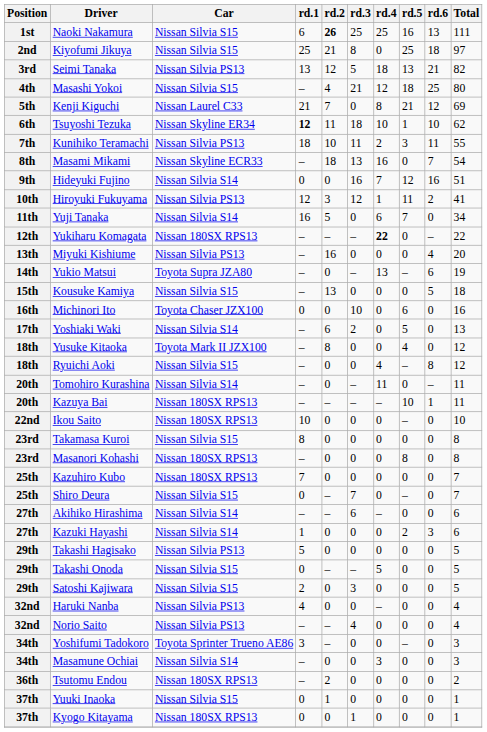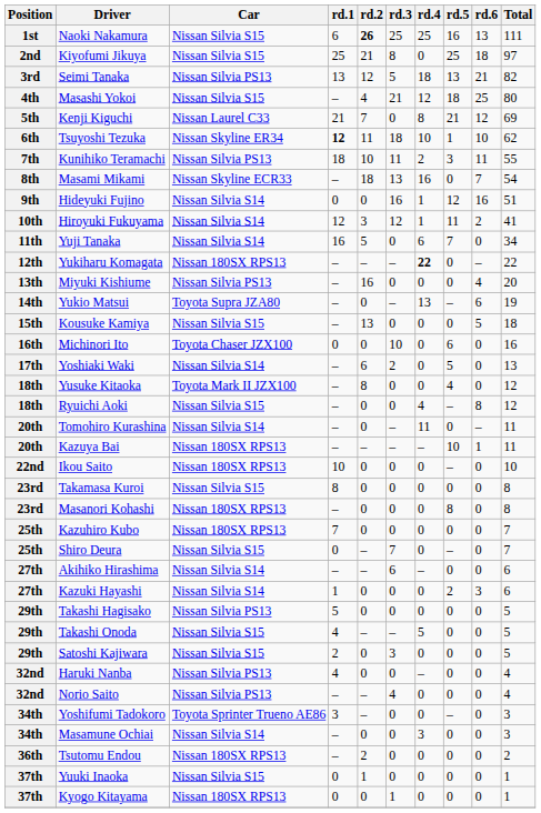 <table class="wikitable">
 <tr>
 <th>Position</th>
 <th>Driver</th>
 <th>Car</th>
 <th>rd.1</th>
 <th>rd.2</th>
 <th>rd.3</th>
 <th>rd.4</th>
 <th>rd.5</th>
 <th>rd.6</th>
 <th>Total</th>
 </tr>
 <tr>
 <th>1st</th>
 <td><a href='#'>Naoki Nakamura</a></td>
 <td><a href='#'>Nissan Silvia S15</a></td>
 <td>6</td>
 <td><strong><span>26</span></strong></td>
 <td>25</td>
 <td>25</td>
 <td>16</td>
 <td>13</td>
 <td>111</td>
 </tr>
 <tr>
 <th>2nd</th>
 <td><a href='#'>Kiyofumi Jikuya</a></td>
 <td><a href='#'>Nissan Silvia S15</a></td>
 <td>25</td>
 <td>21</td>
 <td>8</td>
 <td>0</td>
 <td>25</td>
 <td>18</td>
 <td>97</td>
 </tr>
 <tr>
 <th>3rd</th>
 <td><a href='#'>Seimi Tanaka</a></td>
 <td><a href='#'>Nissan Silvia PS13</a></td>
 <td>13</td>
 <td>12</td>
 <td>5</td>
 <td>18</td>
 <td>13</td>
 <td>21</td>
 <td>82</td>
 </tr>
 <tr>
 <th>4th</th>
 <td><a href='#'>Masashi Yokoi</a></td>
 <td><a href='#'>Nissan Silvia S15</a></td>
 <td>–</td>
 <td>4</td>
 <td>21</td>
 <td>12</td>
 <td>18</td>
 <td>25</td>
 <td>80</td>
 </tr>
 <tr>
 <th>5th</th>
 <td><a href='#'>Kenji Kiguchi</a></td>
 <td><a href='#'>Nissan Laurel C33</a></td>
 <td>21</td>
 <td>7</td>
 <td>0</td>
 <td>8</td>
 <td>21</td>
 <td>12</td>
 <td>69</td>
 </tr>
 <tr>
 <th>6th</th>
 <td><a href='#'>Tsuyoshi Tezuka</a></td>
 <td><a href='#'>Nissan Skyline ER34</a></td>
 <td><strong><span>12</span></strong></td>
 <td>11</td>
 <td>18</td>
 <td>10</td>
 <td>1</td>
 <td>10</td>
 <td>62</td>
 </tr>
 <tr>
 <th>7th</th>
 <td><a href='#'>Kunihiko Teramachi</a></td>
 <td><a href='#'>Nissan Silvia PS13</a></td>
 <td>18</td>
 <td>10</td>
 <td>11</td>
 <td>2</td>
 <td>3</td>
 <td>11</td>
 <td>55</td>
 </tr>
 <tr>
 <th>8th</th>
 <td><a href='#'>Masami Mikami</a></td>
 <td><a href='#'>Nissan Skyline ECR33</a></td>
 <td>–</td>
 <td>18</td>
 <td>13</td>
 <td>16</td>
 <td>0</td>
 <td>7</td>
 <td>54</td>
 </tr>
 <tr>
 <th>9th</th>
 <td><a href='#'>Hideyuki Fujino</a></td>
 <td><a href='#'>Nissan Silvia S14</a></td>
 <td>0</td>
 <td>0</td>
 <td>16</td>
-<td>7</td>
+<td>1</td>
 <td>12</td>
 <td>16</td>
 <td>51</td>
 </tr>
 <tr>
 <th>10th</th>
 <td><a href='#'>Hiroyuki Fukuyama</a></td>
-<td><a href='#'>Nissan Silvia PS13</a></td>
+<td><a href='#'>Nissan Silvia S14</a></td>
 <td>12</td>
 <td>3</td>
 <td>12</td>
 <td>1</td>
 <td>11</td>
 <td>2</td>
 <td>41</td>
 </tr>
 <tr>
 <th>11th</th>
 <td><a href='#'>Yuji Tanaka</a></td>
 <td><a href='#'>Nissan Silvia S14</a></td>
 <td>16</td>
 <td>5</td>
 <td>0</td>
 <td>6</td>
 <td>7</td>
 <td>0</td>
 <td>34</td>
 </tr>
 <tr>
 <th>12th</th>
 <td><a href='#'>Yukiharu Komagata</a></td>
 <td><a href='#'>Nissan 180SX RPS13</a></td>
 <td>–</td>
 <td>–</td>
 <td>–</td>
 <td><strong><span>22</span></strong></td>
 <td>0</td>
 <td>–</td>
 <td>22</td>
 </tr>
 <tr>
 <th>13th</th>
 <td><a href='#'>Miyuki Kishiume</a></td>
 <td><a href='#'>Nissan Silvia PS13</a></td>
 <td>–</td>
 <td>16</td>
 <td>0</td>
 <td>0</td>
 <td>0</td>
 <td>4</td>
 <td>20</td>
 </tr>
 <tr>
 <th>14th</th>
 <td><a href='#'>Yukio Matsui</a></td>
 <td><a href='#'>Toyota Supra JZA80</a></td>
 <td>–</td>
 <td>0</td>
 <td>–</td>
 <td>13</td>
 <td>–</td>
 <td>6</td>
 <td>19</td>
 </tr>
 <tr>
 <th>15th</th>
 <td><a href='#'>Kousuke Kamiya</a></td>
 <td><a href='#'>Nissan Silvia S15</a></td>
 <td>–</td>
 <td>13</td>
 <td>0</td>
 <td>0</td>
 <td>0</td>
 <td>5</td>
 <td>18</td>
 </tr>
 <tr>
 <th>16th</th>
 <td><a href='#'>Michinori Ito</a></td>
 <td><a href='#'>Toyota Chaser JZX100</a></td>
 <td>0</td>
 <td>0</td>
 <td>10</td>
 <td>0</td>
 <td>6</td>
 <td>0</td>
 <td>16</td>
 </tr>
 <tr>
 <th>17th</th>
 <td><a href='#'>Yoshiaki Waki</a></td>
 <td><a href='#'>Nissan Silvia S14</a></td>
 <td>–</td>
 <td>6</td>
 <td>2</td>
 <td>0</td>
 <td>5</td>
 <td>0</td>
 <td>13</td>
 </tr>
 <tr>
 <th>18th</th>
 <td><a href='#'>Yusuke Kitaoka</a></td>
 <td><a href='#'>Toyota Mark II JZX100</a></td>
 <td>–</td>
 <td>8</td>
 <td>0</td>
 <td>0</td>
 <td>4</td>
 <td>0</td>
 <td>12</td>
 </tr>
 <tr>
 <th>18th</th>
 <td><a href='#'>Ryuichi Aoki</a></td>
 <td><a href='#'>Nissan Silvia S15</a></td>
 <td>–</td>
 <td>0</td>
 <td>0</td>
 <td>4</td>
 <td>–</td>
 <td>8</td>
 <td>12</td>
 </tr>
 <tr>
 <th>20th</th>
 <td><a href='#'>Tomohiro Kurashina</a></td>
 <td><a href='#'>Nissan Silvia S14</a></td>
 <td>–</td>
 <td>0</td>
 <td>–</td>
 <td>11</td>
 <td>0</td>
 <td>–</td>
 <td>11</td>
 </tr>
 <tr>
 <th>20th</th>
 <td><a href='#'>Kazuya Bai</a></td>
 <td><a href='#'>Nissan 180SX RPS13</a></td>
 <td>–</td>
 <td>–</td>
 <td>–</td>
 <td>–</td>
 <td>10</td>
 <td>1</td>
 <td>11</td>
 </tr>
 <tr>
 <th>22nd</th>
 <td><a href='#'>Ikou Saito</a></td>
 <td><a href='#'>Nissan 180SX RPS13</a></td>
 <td>10</td>
 <td>0</td>
 <td>0</td>
 <td>0</td>
 <td>–</td>
 <td>0</td>
 <td>10</td>
 </tr>
 <tr>
 <th>23rd</th>
 <td><a href='#'>Takamasa Kuroi</a></td>
 <td><a href='#'>Nissan Silvia S15</a></td>
 <td>8</td>
 <td>0</td>
 <td>0</td>
 <td>0</td>
 <td>0</td>
 <td>0</td>
 <td>8</td>
 </tr>
 <tr>
 <th>23rd</th>
 <td><a href='#'>Masanori Kohashi</a></td>
 <td><a href='#'>Nissan 180SX RPS13</a></td>
 <td>–</td>
 <td>0</td>
 <td>0</td>
 <td>0</td>
 <td>8</td>
 <td>0</td>
 <td>8</td>
 </tr>
 <tr>
 <th>25th</th>
 <td><a href='#'>Kazuhiro Kubo</a></td>
 <td><a href='#'>Nissan 180SX RPS13</a></td>
 <td>7</td>
 <td>0</td>
 <td>0</td>
 <td>0</td>
 <td>0</td>
 <td>0</td>
 <td>7</td>
 </tr>
 <tr>
 <th>25th</th>
 <td><a href='#'>Shiro Deura</a></td>
 <td><a href='#'>Nissan Silvia S15</a></td>
 <td>0</td>
 <td>–</td>
 <td>7</td>
 <td>0</td>
 <td>–</td>
 <td>0</td>
 <td>7</td>
 </tr>
 <tr>
 <th>27th</th>
 <td><a href='#'>Akihiko Hirashima</a></td>
 <td><a href='#'>Nissan Silvia S14</a></td>
 <td>–</td>
 <td>–</td>
 <td>6</td>
 <td>–</td>
 <td>0</td>
 <td>0</td>
 <td>6</td>
 </tr>
 <tr>
 <th>27th</th>
 <td><a href='#'>Kazuki Hayashi</a></td>
 <td><a href='#'>Nissan Silvia S14</a></td>
 <td>1</td>
 <td>0</td>
 <td>0</td>
 <td>0</td>
 <td>2</td>
 <td>3</td>
 <td>6</td>
 </tr>
 <tr>
 <th>29th</th>
 <td><a href='#'>Takashi Hagisako</a></td>
 <td><a href='#'>Nissan Silvia PS13</a></td>
 <td>5</td>
 <td>0</td>
 <td>0</td>
 <td>0</td>
 <td>0</td>
 <td>0</td>
 <td>5</td>
 </tr>
 <tr>
 <th>29th</th>
 <td><a href='#'>Takashi Onoda</a></td>
 <td><a href='#'>Nissan Silvia S15</a></td>
-<td>0</td>
+<td>4</td>
 <td>–</td>
 <td>–</td>
 <td>5</td>
 <td>0</td>
 <td>0</td>
 <td>5</td>
 </tr>
 <tr>
 <th>29th</th>
 <td><a href='#'>Satoshi Kajiwara</a></td>
 <td><a href='#'>Nissan Silvia S15</a></td>
 <td>2</td>
 <td>0</td>
 <td>3</td>
 <td>0</td>
 <td>0</td>
 <td>0</td>
 <td>5</td>
 </tr>
 <tr>
 <th>32nd</th>
 <td><a href='#'>Haruki Nanba</a></td>
 <td><a href='#'>Nissan Silvia PS13</a></td>
 <td>4</td>
 <td>0</td>
 <td>0</td>
 <td>–</td>
 <td>0</td>
 <td>0</td>
 <td>4</td>
 </tr>
 <tr>
 <th>32nd</th>
 <td><a href='#'>Norio Saito</a></td>
 <td><a href='#'>Nissan Silvia PS13</a></td>
 <td>–</td>
 <td>–</td>
 <td>4</td>
 <td>0</td>
 <td>0</td>
 <td>0</td>
 <td>4</td>
 </tr>
 <tr>
 <th>34th</th>
 <td><a href='#'>Yoshifumi Tadokoro</a></td>
 <td><a href='#'>Toyota Sprinter Trueno AE86</a></td>
 <td>3</td>
 <td>–</td>
 <td>0</td>
 <td>0</td>
 <td>–</td>
 <td>0</td>
 <td>3</td>
 </tr>
 <tr>
 <th>34th</th>
 <td><a href='#'>Masamune Ochiai</a></td>
 <td><a href='#'>Nissan Silvia S14</a></td>
 <td>–</td>
 <td>0</td>
 <td>0</td>
 <td>3</td>
 <td>0</td>
 <td>0</td>
 <td>3</td>
 </tr>
 <tr>
 <th>36th</th>
 <td><a href='#'>Tsutomu Endou</a></td>
 <td><a href='#'>Nissan 180SX RPS13</a></td>
 <td>–</td>
 <td>2</td>
 <td>0</td>
 <td>0</td>
 <td>0</td>
 <td>0</td>
 <td>2</td>
 </tr>
 <tr>
 <th>37th</th>
 <td><a href='#'>Yuuki Inaoka</a></td>
 <td><a href='#'>Nissan Silvia S15</a></td>
 <td>0</td>
 <td>1</td>
 <td>0</td>
 <td>0</td>
 <td>0</td>
 <td>0</td>
 <td>1</td>
 </tr>
 <tr>
 <th>37th</th>
 <td><a href='#'>Kyogo Kitayama</a></td>
 <td><a href='#'>Nissan 180SX RPS13</a></td>
 <td>0</td>
 <td>0</td>
 <td>1</td>
 <td>0</td>
 <td>0</td>
 <td>0</td>
 <td>1</td>
 </tr>
 <tr>
 </tr>
 </table>
